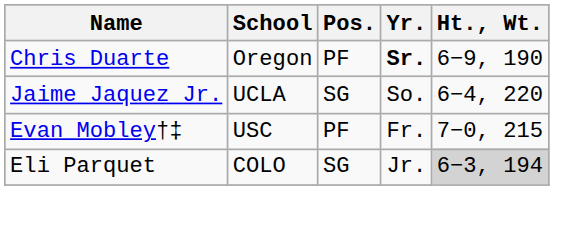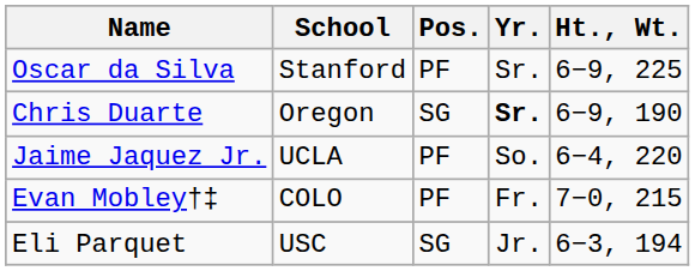 <table class="wikitable">
 <tr>
 <th>Name</th>
 <th>School</th>
 <th>Pos.</th>
 <th>Yr.</th>
 <th>Ht., Wt.</th>
 </tr>
 <tr>
+<td><a href='#'>Oscar da Silva</a></td>
+<td>Stanford</td>
+<td>PF</td>
+<td>Sr.</td>
+<td>6−9, 225</td>
+</tr>
+<tr>
 <td><a href='#'>Chris Duarte</a></td>
 <td>Oregon</td>
-<td>PF</td>
+<td>SG</td>
 <td><strong>Sr.</strong></td>
 <td>6−9, 190</td>
 </tr>
 <tr>
 <td><a href='#'>Jaime Jaquez Jr.</a></td>
 <td>UCLA</td>
-<td>SG</td>
+<td>PF</td>
 <td>So.</td>
 <td>6−4, 220</td>
 </tr>
 <tr>
 <td><a href='#'>Evan Mobley</a>†‡</td>
-<td>USC</td>
+<td>COLO</td>
 <td>PF</td>
 <td>Fr.</td>
 <td>7−0, 215</td>
 </tr>
 <tr>
 <td>Eli Parquet</td>
-<td>COLO</td>
+<td>USC</td>
 <td>SG</td>
 <td>Jr.</td>
-<td style="background: lightgrey;">6−3, 194</td>
+<td>6−3, 194</td>
 </tr>
 </table>
